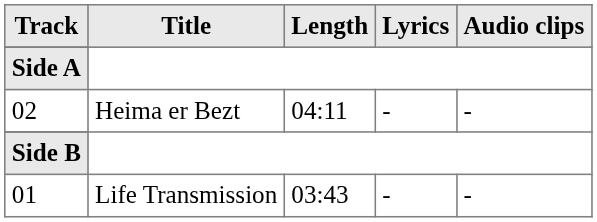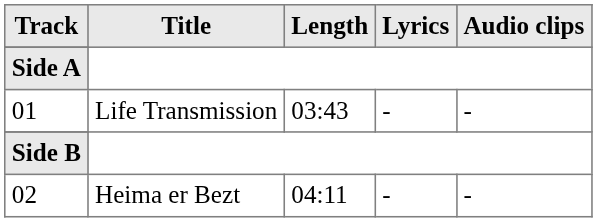 <table class="toccolours" border="1" cellpadding="4" style="border-collapse:collapse">
 <tr style="background-color:#e9e9e9" |>
 <th>Track</th>
 <th>Title</th>
 <th>Length</th>
 <th>Lyrics</th>
 <th>Audio clips</th>
 </tr>
 <tr>
 </tr>
 <tr style="background-color:#e9e9e9" |>
 <th>Side A</th>
 </tr>
 <tr>
-<td>02</td>
-<td>Heima er Bezt</td>
-<td>04:11</td>
+<td>01</td>
+<td>Life Transmission</td>
+<td>03:43</td>
 <td>-</td>
 <td>-</td>
 </tr>
 <tr>
 </tr>
 <tr style="background-color:#e9e9e9" |>
 <th>Side B</th>
 </tr>
 <tr>
-<td>01</td>
-<td>Life Transmission</td>
-<td>03:43</td>
+<td>02</td>
+<td>Heima er Bezt</td>
+<td>04:11</td>
 <td>-</td>
 <td>-</td>
 </tr>
 </table>
